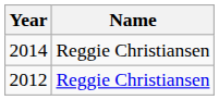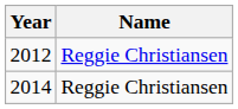 <table class="wikitable">
 <tr>
 <th>Year</th>
 <th>Name</th>
 </tr>
 <tr>
+<td>2012</td>
+<td><a href='#'>Reggie Christiansen</a></td>
+</tr>
+<tr>
 <td>2014</td>
 <td>Reggie Christiansen</td>
 </tr>
-<tr>
-<td>2012</td>
-<td><a href='#'>Reggie Christiansen</a></td>
-</tr>
 </table>
